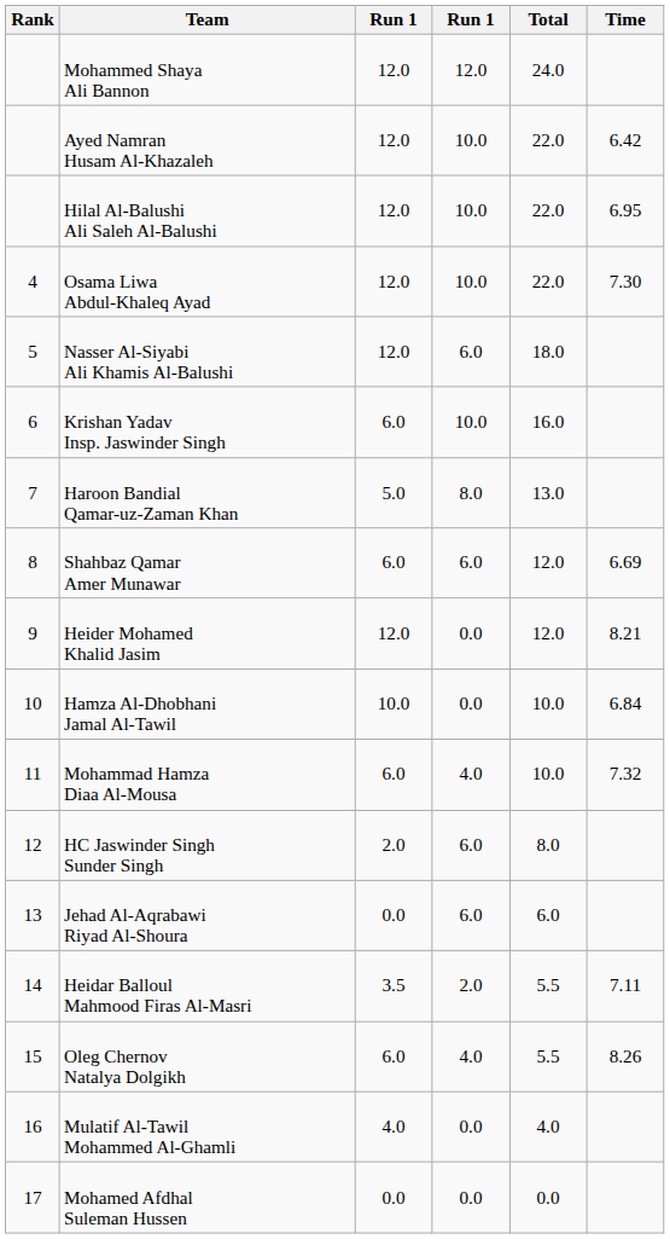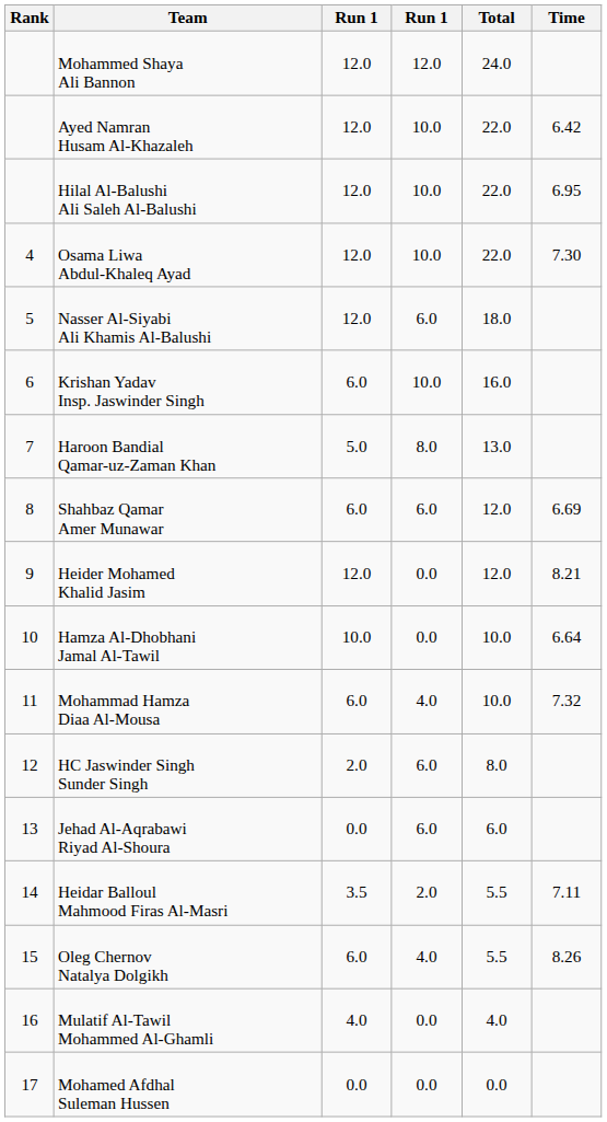 <table class=wikitable style="text-align:center">
 <tr>
 <th width=40>Rank</th>
 <th width=250>Team</th>
 <th width=60>Run 1</th>
 <th width=60>Run 1</th>
 <th width=60>Total</th>
 <th width=60>Time</th>
 </tr>
 <tr>
 <td></td>
 <td style="text-align:left"><br>Mohammed Shaya<br>Ali Bannon</td>
 <td>12.0</td>
 <td>12.0</td>
 <td>24.0</td>
 <td></td>
 </tr>
 <tr>
 <td></td>
 <td style="text-align:left"><br>Ayed Namran<br>Husam Al-Khazaleh</td>
 <td>12.0</td>
 <td>10.0</td>
 <td>22.0</td>
 <td>6.42</td>
 </tr>
 <tr>
 <td></td>
 <td style="text-align:left"><br>Hilal Al-Balushi<br>Ali Saleh Al-Balushi</td>
 <td>12.0</td>
 <td>10.0</td>
 <td>22.0</td>
 <td>6.95</td>
 </tr>
 <tr>
 <td>4</td>
 <td style="text-align:left"><br>Osama Liwa<br>Abdul-Khaleq Ayad</td>
 <td>12.0</td>
 <td>10.0</td>
 <td>22.0</td>
 <td>7.30</td>
 </tr>
 <tr>
 <td>5</td>
 <td style="text-align:left"><br>Nasser Al-Siyabi<br>Ali Khamis Al-Balushi</td>
 <td>12.0</td>
 <td>6.0</td>
 <td>18.0</td>
 <td></td>
 </tr>
 <tr>
 <td>6</td>
 <td style="text-align:left"><br>Krishan Yadav<br>Insp. Jaswinder Singh</td>
 <td>6.0</td>
 <td>10.0</td>
 <td>16.0</td>
 <td></td>
 </tr>
 <tr>
 <td>7</td>
 <td style="text-align:left"><br>Haroon Bandial<br>Qamar-uz-Zaman Khan</td>
 <td>5.0</td>
 <td>8.0</td>
 <td>13.0</td>
 <td></td>
 </tr>
 <tr>
 <td>8</td>
 <td style="text-align:left"><br>Shahbaz Qamar<br>Amer Munawar</td>
 <td>6.0</td>
 <td>6.0</td>
 <td>12.0</td>
 <td>6.69</td>
 </tr>
 <tr>
 <td>9</td>
 <td style="text-align:left"><br>Heider Mohamed<br>Khalid Jasim</td>
 <td>12.0</td>
 <td>0.0</td>
 <td>12.0</td>
 <td>8.21</td>
 </tr>
 <tr>
 <td>10</td>
 <td style="text-align:left"><br>Hamza Al-Dhobhani<br>Jamal Al-Tawil</td>
 <td>10.0</td>
 <td>0.0</td>
 <td>10.0</td>
-<td>6.84</td>
+<td>6.64</td>
 </tr>
 <tr>
 <td>11</td>
 <td style="text-align:left"><br>Mohammad Hamza<br>Diaa Al-Mousa</td>
 <td>6.0</td>
 <td>4.0</td>
 <td>10.0</td>
 <td>7.32</td>
 </tr>
 <tr>
 <td>12</td>
 <td style="text-align:left"><br>HC Jaswinder Singh<br>Sunder Singh</td>
 <td>2.0</td>
 <td>6.0</td>
 <td>8.0</td>
 <td></td>
 </tr>
 <tr>
 <td>13</td>
 <td style="text-align:left"><br>Jehad Al-Aqrabawi<br>Riyad Al-Shoura</td>
 <td>0.0</td>
 <td>6.0</td>
 <td>6.0</td>
 <td></td>
 </tr>
 <tr>
 <td>14</td>
 <td style="text-align:left"><br>Heidar Balloul<br>Mahmood Firas Al-Masri</td>
 <td>3.5</td>
 <td>2.0</td>
 <td>5.5</td>
 <td>7.11</td>
 </tr>
 <tr>
 <td>15</td>
 <td style="text-align:left"><br>Oleg Chernov<br>Natalya Dolgikh</td>
 <td>6.0</td>
 <td>4.0</td>
 <td>5.5</td>
 <td>8.26</td>
 </tr>
 <tr>
 <td>16</td>
 <td style="text-align:left"><br>Mulatif Al-Tawil<br>Mohammed Al-Ghamli</td>
 <td>4.0</td>
 <td>0.0</td>
 <td>4.0</td>
 <td></td>
 </tr>
 <tr>
 <td>17</td>
 <td style="text-align:left"><br>Mohamed Afdhal<br>Suleman Hussen</td>
 <td>0.0</td>
 <td>0.0</td>
 <td>0.0</td>
 <td></td>
 </tr>
 </table>
